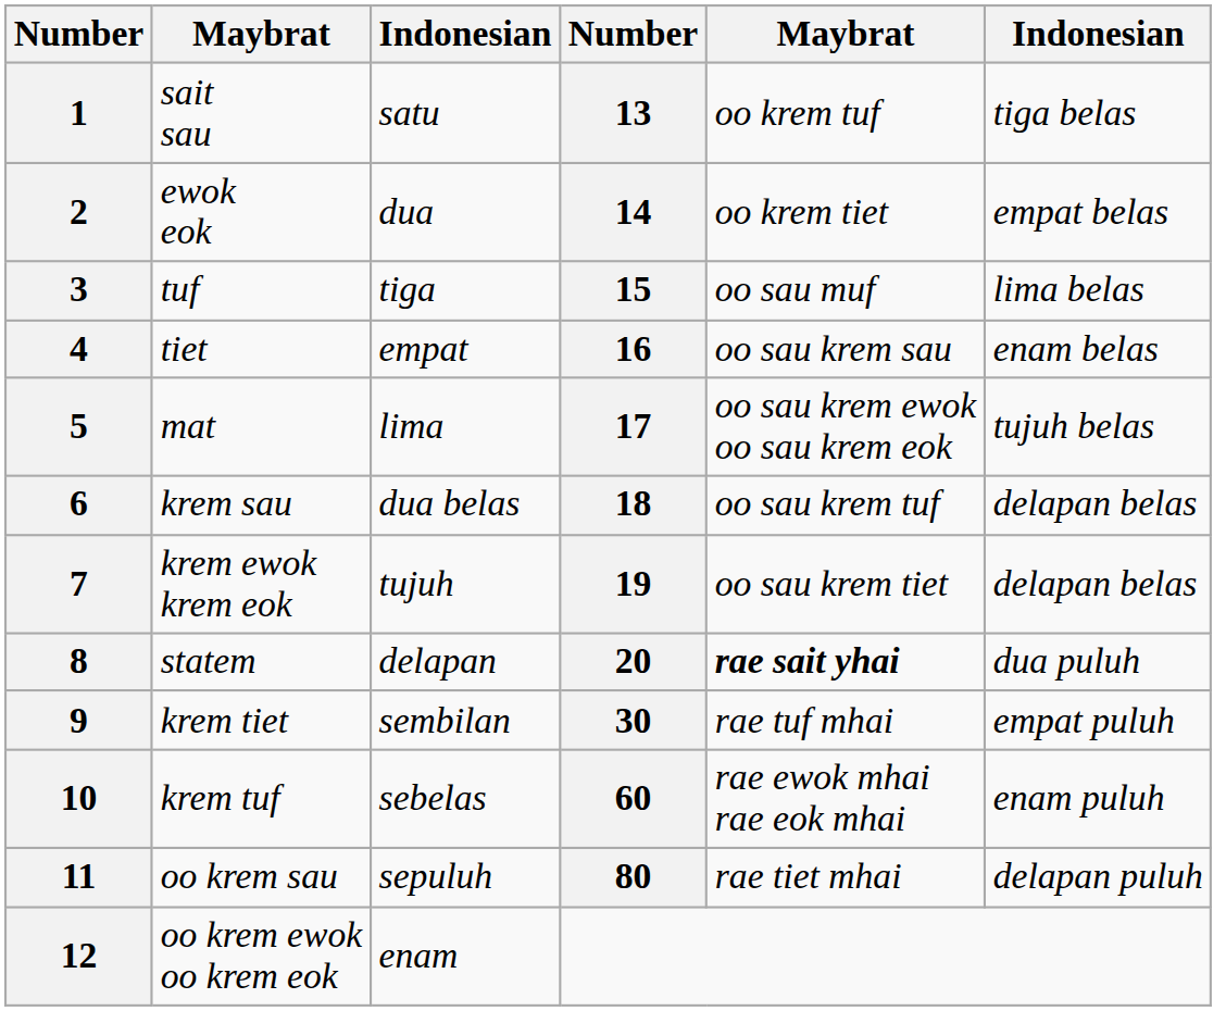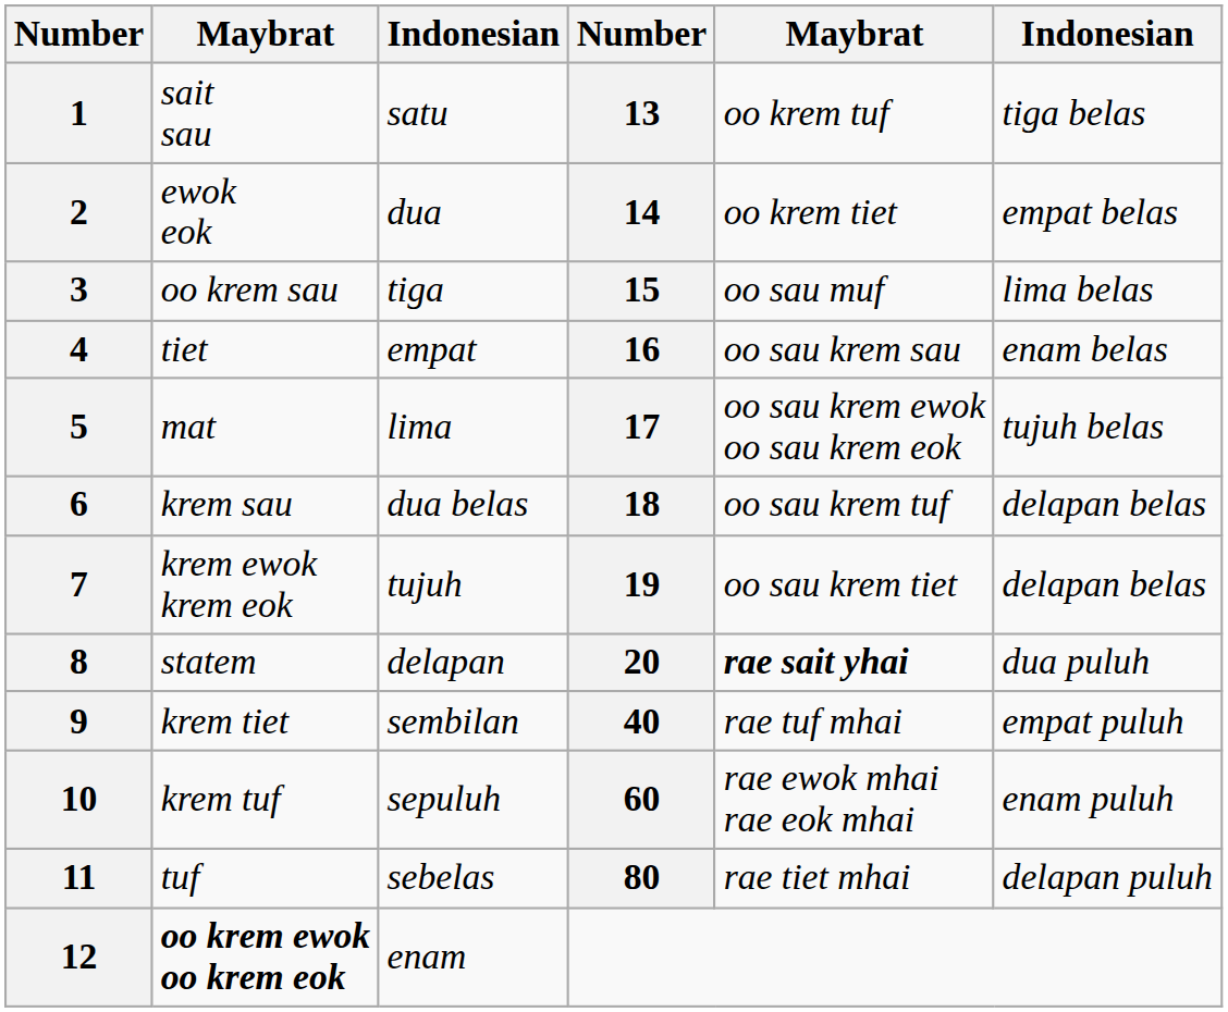 <table class="wikitable">
 <tr>
 <th>Number</th>
 <th>Maybrat</th>
 <th>Indonesian</th>
 <th>Number</th>
 <th>Maybrat</th>
 <th>Indonesian</th>
 </tr>
 <tr>
 <th>1</th>
 <td><em>sait</em><br><em>sau</em></td>
 <td><em>satu</em></td>
 <th>13</th>
 <td><em>oo krem tuf</em></td>
 <td><em>tiga belas</em></td>
 </tr>
 <tr>
 <th>2</th>
 <td><em>ewok</em><br><em>eok</em></td>
 <td><em>dua</em></td>
 <th>14</th>
 <td><em>oo krem tiet</em></td>
 <td><em>empat belas</em></td>
 </tr>
 <tr>
 <th>3</th>
-<td><em>tuf</em></td>
+<td><em>oo krem sau</em></td>
 <td><em>tiga</em></td>
 <th>15</th>
 <td><em>oo sau muf</em></td>
 <td><em>lima belas</em></td>
 </tr>
 <tr>
 <th>4</th>
 <td><em>tiet</em></td>
 <td><em>empat</em></td>
 <th>16</th>
 <td><em>oo sau krem sau</em></td>
 <td><em>enam belas</em></td>
 </tr>
 <tr>
 <th>5</th>
 <td><em>mat</em></td>
 <td><em>lima</em></td>
 <th>17</th>
 <td><em>oo sau krem ewok</em><br><em>oo sau krem eok</em></td>
 <td><em>tujuh belas</em></td>
 </tr>
 <tr>
 <th>6</th>
 <td><em>krem sau</em></td>
 <td><em>dua belas</em></td>
 <th>18</th>
 <td><em>oo sau krem tuf</em></td>
 <td><em>delapan belas</em></td>
 </tr>
 <tr>
 <th>7</th>
 <td><em>krem ewok</em><br><em>krem eok</em></td>
 <td><em>tujuh</em></td>
 <th>19</th>
 <td><em>oo sau krem tiet</em></td>
 <td><em>delapan belas</em></td>
 </tr>
 <tr>
 <th>8</th>
 <td><em>statem</em></td>
 <td><em>delapan</em></td>
 <th>20</th>
 <td><strong><em>rae sait yhai</em></strong></td>
 <td><em>dua puluh</em></td>
 </tr>
 <tr>
 <th>9</th>
 <td><em>krem tiet</em></td>
 <td><em>sembilan</em></td>
-<th>30</th>
+<th>40</th>
 <td><em>rae tuf mhai</em></td>
 <td><em>empat puluh</em></td>
 </tr>
 <tr>
 <th>10</th>
 <td><em>krem tuf</em></td>
-<td><em>sebelas</em></td>
+<td><em>sepuluh</em></td>
 <th>60</th>
 <td><em>rae ewok mhai</em><br><em>rae eok mhai</em></td>
 <td><em>enam puluh</em></td>
 </tr>
 <tr>
 <th>11</th>
-<td><em>oo krem sau</em></td>
-<td><em>sepuluh</em></td>
+<td><em>tuf</em></td>
+<td><em>sebelas</em></td>
 <th>80</th>
 <td><em>rae tiet mhai</em></td>
 <td><em>delapan puluh</em></td>
 </tr>
 <tr>
 <th>12</th>
-<td><em>oo krem ewok</em><br><em>oo krem eok</em></td>
+<td><strong><em>oo krem ewok</em><br><em>oo krem eok</em></strong></td>
 <td><em>enam</em></td>
 </tr>
 </table>
